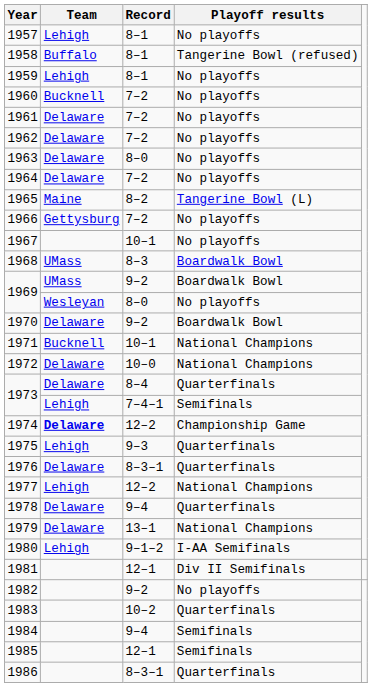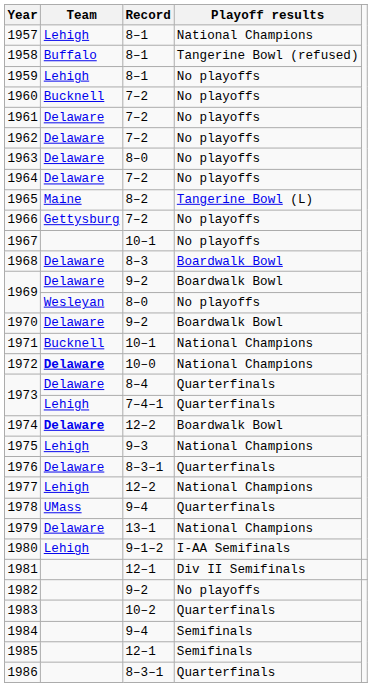 <table class="wikitable">
 <tr>
 <th>Year</th>
 <th>Team</th>
 <th>Record</th>
 <th>Playoff results</th>
 </tr>
 <tr>
 <td>1957</td>
 <td><a href='#'>Lehigh</a></td>
 <td>8–1</td>
-<td>No playoffs</td>
+<td>National Champions</td>
 </tr>
 <tr>
 <td>1958</td>
 <td><a href='#'>Buffalo</a></td>
 <td>8–1</td>
 <td>Tangerine Bowl (refused)</td>
 </tr>
 <tr>
 <td>1959</td>
 <td><a href='#'>Lehigh</a></td>
 <td>8–1</td>
 <td>No playoffs</td>
 </tr>
 <tr>
 <td>1960</td>
 <td><a href='#'>Bucknell</a></td>
 <td>7–2</td>
 <td>No playoffs</td>
 </tr>
 <tr>
 <td>1961</td>
 <td><a href='#'>Delaware</a></td>
 <td>7–2</td>
 <td>No playoffs</td>
 </tr>
 <tr>
 <td>1962</td>
 <td><a href='#'>Delaware</a></td>
 <td>7–2</td>
 <td>No playoffs</td>
 </tr>
 <tr>
 <td>1963</td>
 <td><a href='#'>Delaware</a></td>
 <td>8–0</td>
 <td>No playoffs</td>
 </tr>
 <tr>
 <td>1964</td>
 <td><a href='#'>Delaware</a></td>
 <td>7–2</td>
 <td>No playoffs</td>
 </tr>
 <tr>
 <td>1965</td>
 <td><a href='#'>Maine</a></td>
 <td>8–2</td>
 <td><a href='#'>Tangerine Bowl</a> (L)</td>
 </tr>
 <tr>
 <td>1966</td>
 <td><a href='#'>Gettysburg</a></td>
 <td>7–2</td>
 <td>No playoffs</td>
 </tr>
 <tr>
 <td>1967</td>
 <td></td>
 <td>10–1</td>
 <td>No playoffs</td>
 </tr>
 <tr>
 <td>1968</td>
-<td><a href='#'>UMass</a></td>
+<td><a href='#'>Delaware</a></td>
 <td>8–3</td>
 <td><a href='#'>Boardwalk Bowl</a></td>
 </tr>
 <tr>
 <td rowspan=2>1969</td>
-<td><a href='#'>UMass</a></td>
+<td><a href='#'>Delaware</a></td>
 <td>9–2</td>
 <td>Boardwalk Bowl</td>
 </tr>
 <tr>
 <td><a href='#'>Wesleyan</a></td>
 <td>8–0</td>
 <td>No playoffs</td>
 </tr>
 <tr>
 <td>1970</td>
 <td><a href='#'>Delaware</a></td>
 <td>9–2</td>
 <td>Boardwalk Bowl</td>
 </tr>
 <tr>
 <td>1971</td>
 <td><a href='#'>Bucknell</a></td>
 <td>10–1</td>
 <td>National Champions</td>
 </tr>
 <tr>
 <td>1972</td>
-<td><a href='#'>Delaware</a></td>
+<td><strong><a href='#'>Delaware</a></strong></td>
 <td>10–0</td>
 <td>National Champions</td>
 </tr>
 <tr>
 <td rowspan=2>1973</td>
 <td><a href='#'>Delaware</a></td>
 <td>8–4</td>
 <td>Quarterfinals</td>
 </tr>
 <tr>
 <td><a href='#'>Lehigh</a></td>
 <td>7–4–1</td>
-<td>Semifinals</td>
+<td>Quarterfinals</td>
 </tr>
 <tr>
 <td>1974</td>
 <td><strong><a href='#'>Delaware</a></strong></td>
 <td>12–2</td>
-<td>Championship Game</td>
+<td>Boardwalk Bowl</td>
 </tr>
 <tr>
 <td>1975</td>
 <td><a href='#'>Lehigh</a></td>
 <td>9–3</td>
-<td>Quarterfinals</td>
+<td>National Champions</td>
 </tr>
 <tr>
 <td>1976</td>
 <td><a href='#'>Delaware</a></td>
 <td>8–3–1</td>
 <td>Quarterfinals</td>
 </tr>
 <tr>
 <td>1977</td>
 <td><a href='#'>Lehigh</a></td>
 <td>12–2</td>
 <td>National Champions</td>
 </tr>
 <tr>
 <td>1978</td>
-<td><a href='#'>Delaware</a></td>
+<td><a href='#'>UMass</a></td>
 <td>9–4</td>
 <td>Quarterfinals</td>
 </tr>
 <tr>
 <td>1979</td>
 <td><a href='#'>Delaware</a></td>
 <td>13–1</td>
 <td>National Champions</td>
 </tr>
 <tr>
 <td>1980</td>
 <td><a href='#'>Lehigh</a></td>
 <td>9–1–2</td>
 <td>I-AA Semifinals</td>
 </tr>
 <tr>
 <td>1981</td>
 <td></td>
 <td>12–1</td>
 <td>Div II Semifinals</td>
 <td></td>
 </tr>
 <tr>
 <td>1982</td>
 <td></td>
 <td>9–2</td>
 <td>No playoffs</td>
 </tr>
 <tr>
 <td>1983</td>
 <td></td>
 <td>10–2</td>
 <td>Quarterfinals</td>
 </tr>
 <tr>
 <td>1984</td>
 <td></td>
 <td>9–4</td>
 <td>Semifinals</td>
 </tr>
 <tr>
 <td>1985</td>
 <td></td>
 <td>12–1</td>
 <td>Semifinals</td>
 </tr>
 <tr>
 <td>1986</td>
 <td></td>
 <td>8–3–1</td>
 <td>Quarterfinals</td>
 </tr>
 </table>
